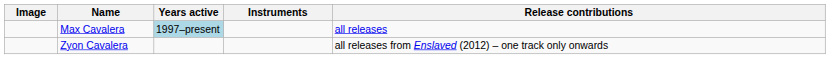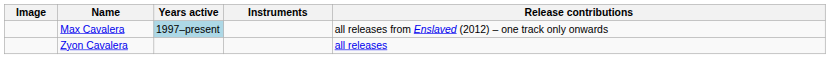 <table class="wikitable" border="1" width=100%>
 <tr>
 <th width="75">Image</th>
 <th width="140">Name</th>
 <th width="100">Years active</th>
 <th width="160">Instruments</th>
 <th>Release contributions</th>
 </tr>
 <tr>
 <td></td>
 <td><a href='#'>Max Cavalera</a></td>
 <td style="background: lightblue;">1997–present</td>
 <td></td>
-<td><a href='#'>all releases</a></td>
+<td>all releases from <em><a href='#'>Enslaved</a></em> (2012) – one track only onwards</td>
 </tr>
 <tr>
 <td></td>
 <td><a href='#'>Zyon Cavalera</a></td>
 <td></td>
 <td></td>
-<td>all releases from <em><a href='#'>Enslaved</a></em> (2012) – one track only onwards</td>
+<td><a href='#'>all releases</a></td>
 </tr>
 </table>
